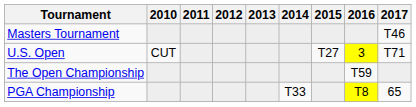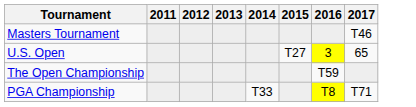 <table class="wikitable" style="font-size:95%;text-align:center;">
 <tr>
 <th>Tournament</th>
-<th>2010</th>
 <th>2011</th>
 <th>2012</th>
 <th>2013</th>
 <th>2014</th>
 <th>2015</th>
 <th>2016</th>
 <th>2017</th>
 </tr>
 <tr>
 <td align=left><a href='#'>Masters Tournament</a></td>
 <td style="background:#eeeeee;"></td>
 <td style="background:#eeeeee;"></td>
 <td style="background:#eeeeee;"></td>
 <td style="background:#eeeeee;"></td>
 <td style="background:#eeeeee;"></td>
 <td style="background:#eeeeee;"></td>
-<td style="background:#eeeeee;"></td>
 <td>T46</td>
 </tr>
 <tr>
 <td align=left><a href='#'>U.S. Open</a></td>
-<td>CUT</td>
 <td style="background:#eeeeee;"></td>
 <td style="background:#eeeeee;"></td>
 <td style="background:#eeeeee;"></td>
 <td style="background:#eeeeee;"></td>
 <td>T27</td>
 <td style="background:yellow;">3</td>
-<td>T71</td>
+<td>65</td>
 </tr>
 <tr>
 <td align=left><a href='#'>The Open Championship</a></td>
-<td style="background:#eeeeee;"></td>
 <td style="background:#eeeeee;"></td>
 <td style="background:#eeeeee;"></td>
 <td style="background:#eeeeee;"></td>
 <td style="background:#eeeeee;"></td>
 <td style="background:#eeeeee;"></td>
 <td>T59</td>
 <td style="background:#eeeeee;"></td>
 </tr>
 <tr>
 <td align=left><a href='#'>PGA Championship</a></td>
 <td style="background:#eeeeee;"></td>
 <td style="background:#eeeeee;"></td>
 <td style="background:#eeeeee;"></td>
-<td style="background:#eeeeee;"></td>
 <td>T33</td>
 <td style="background:#eeeeee;"></td>
 <td style="background:yellow;">T8</td>
-<td>65</td>
+<td>T71</td>
 </tr>
 </table>
